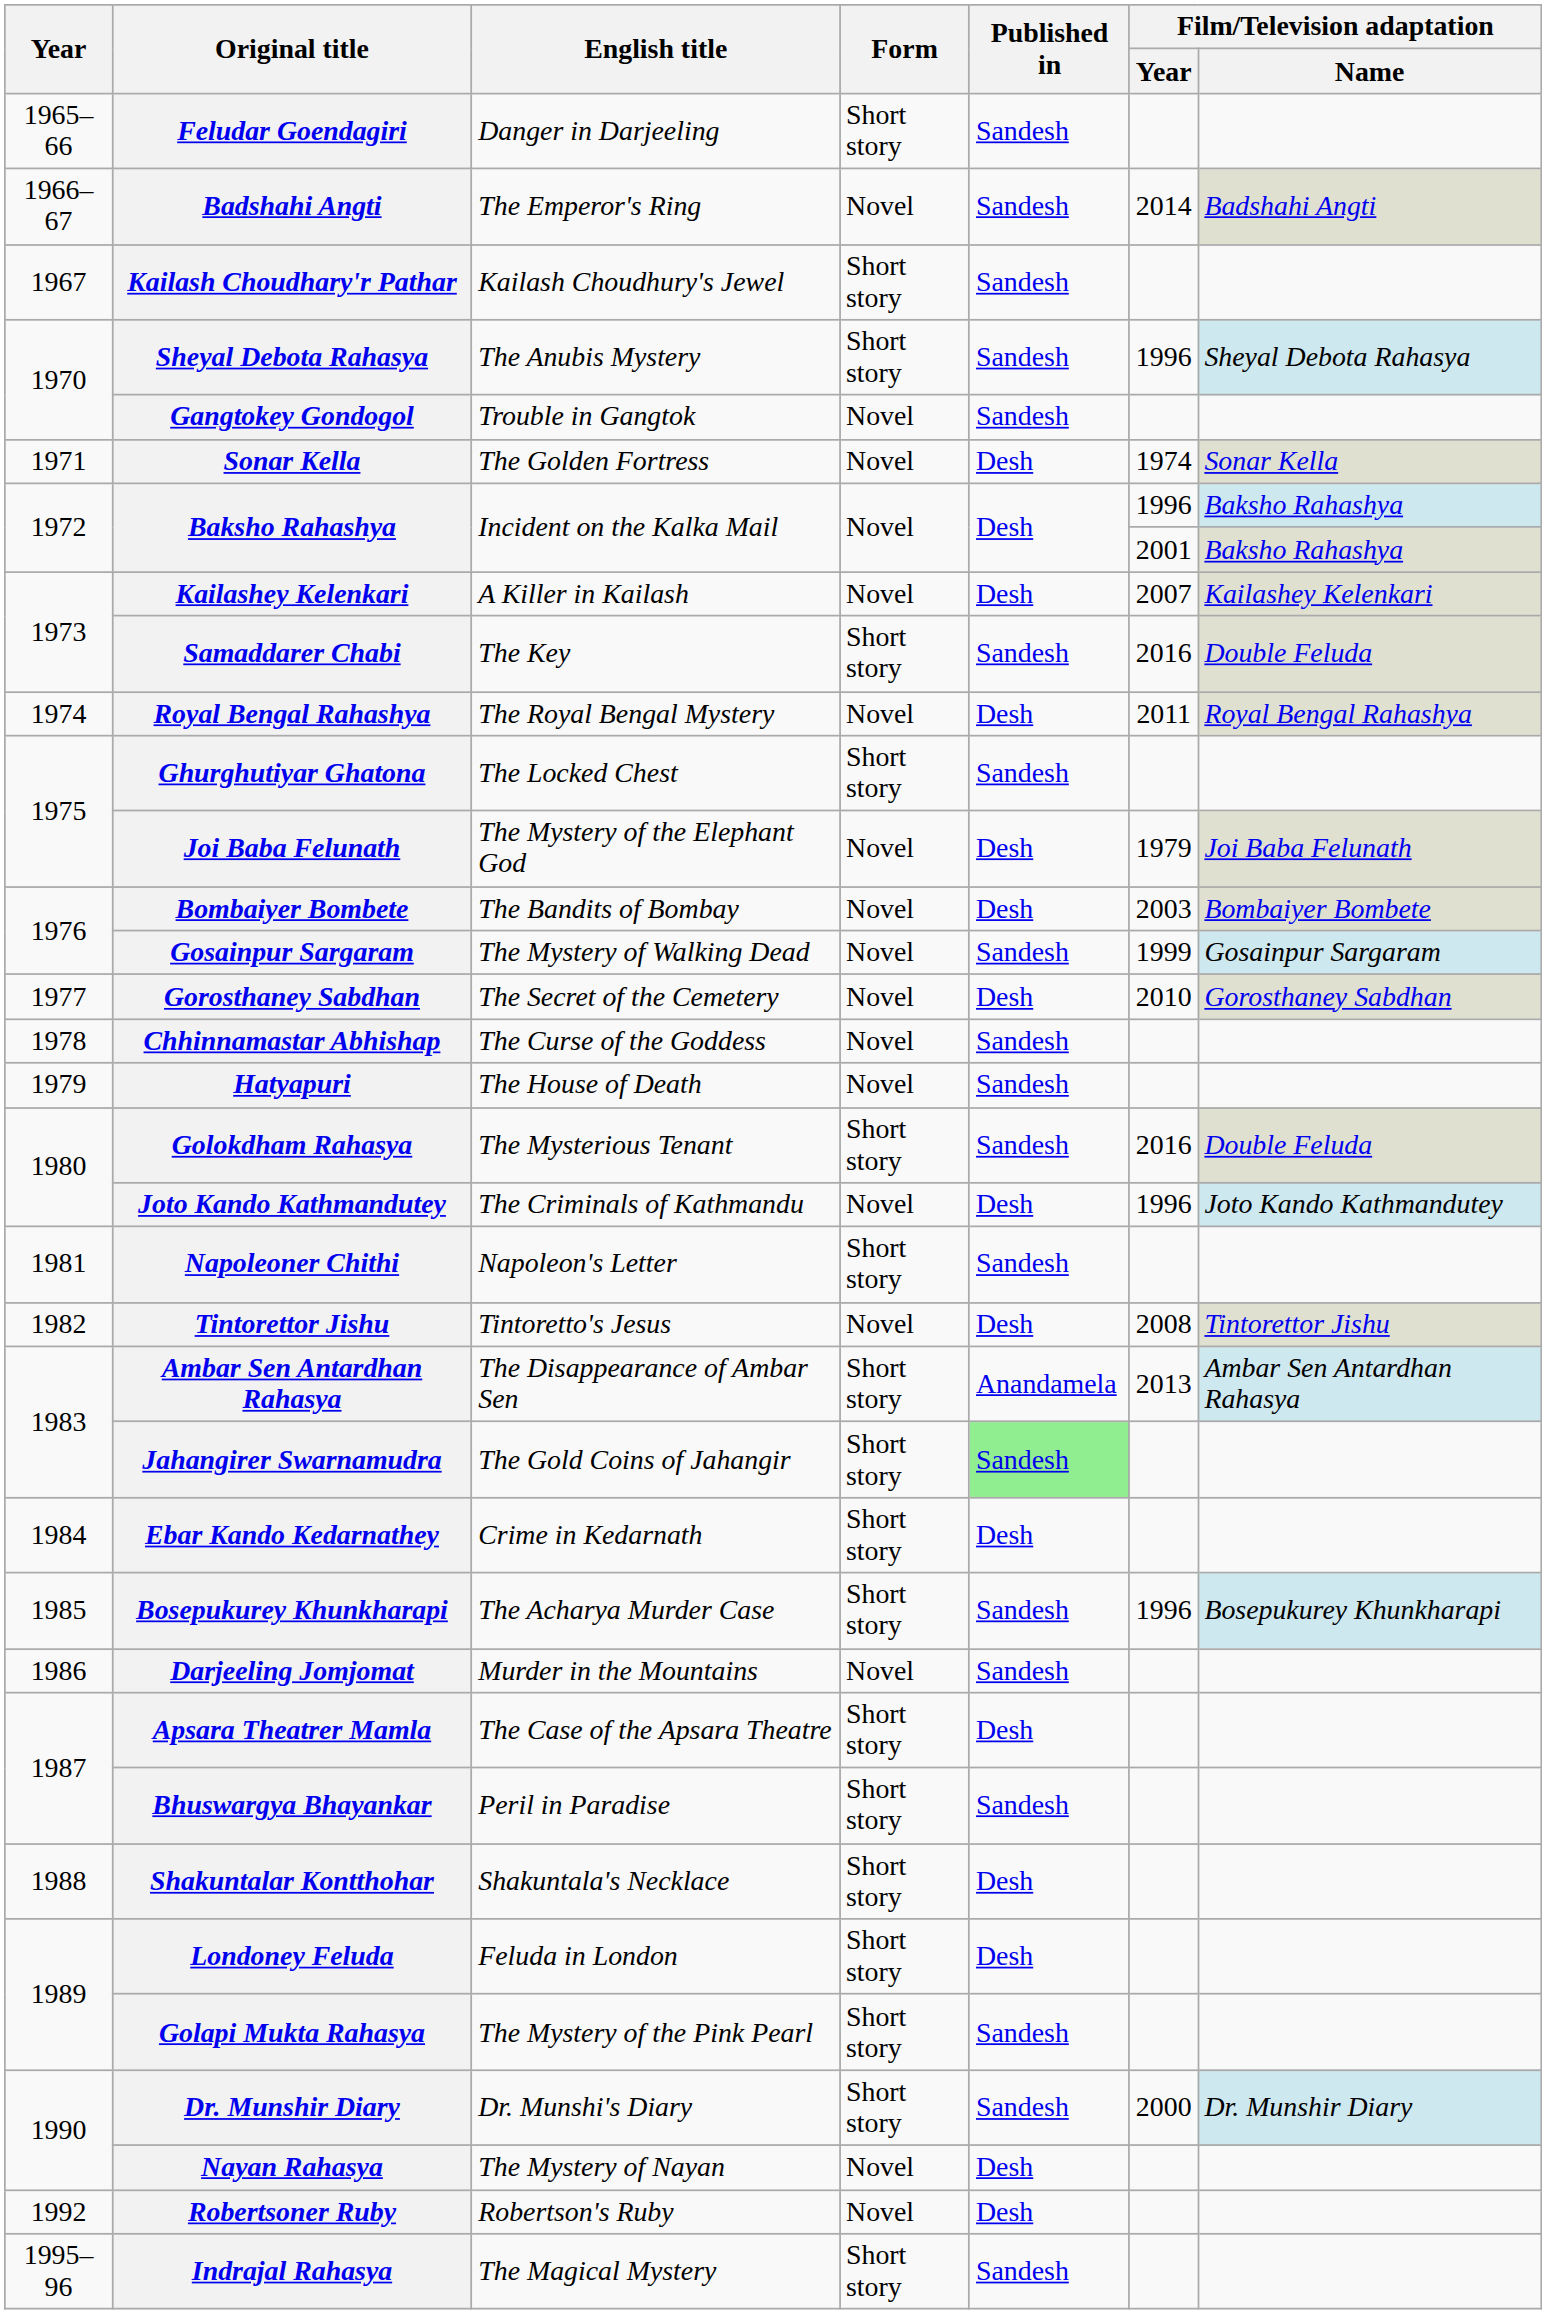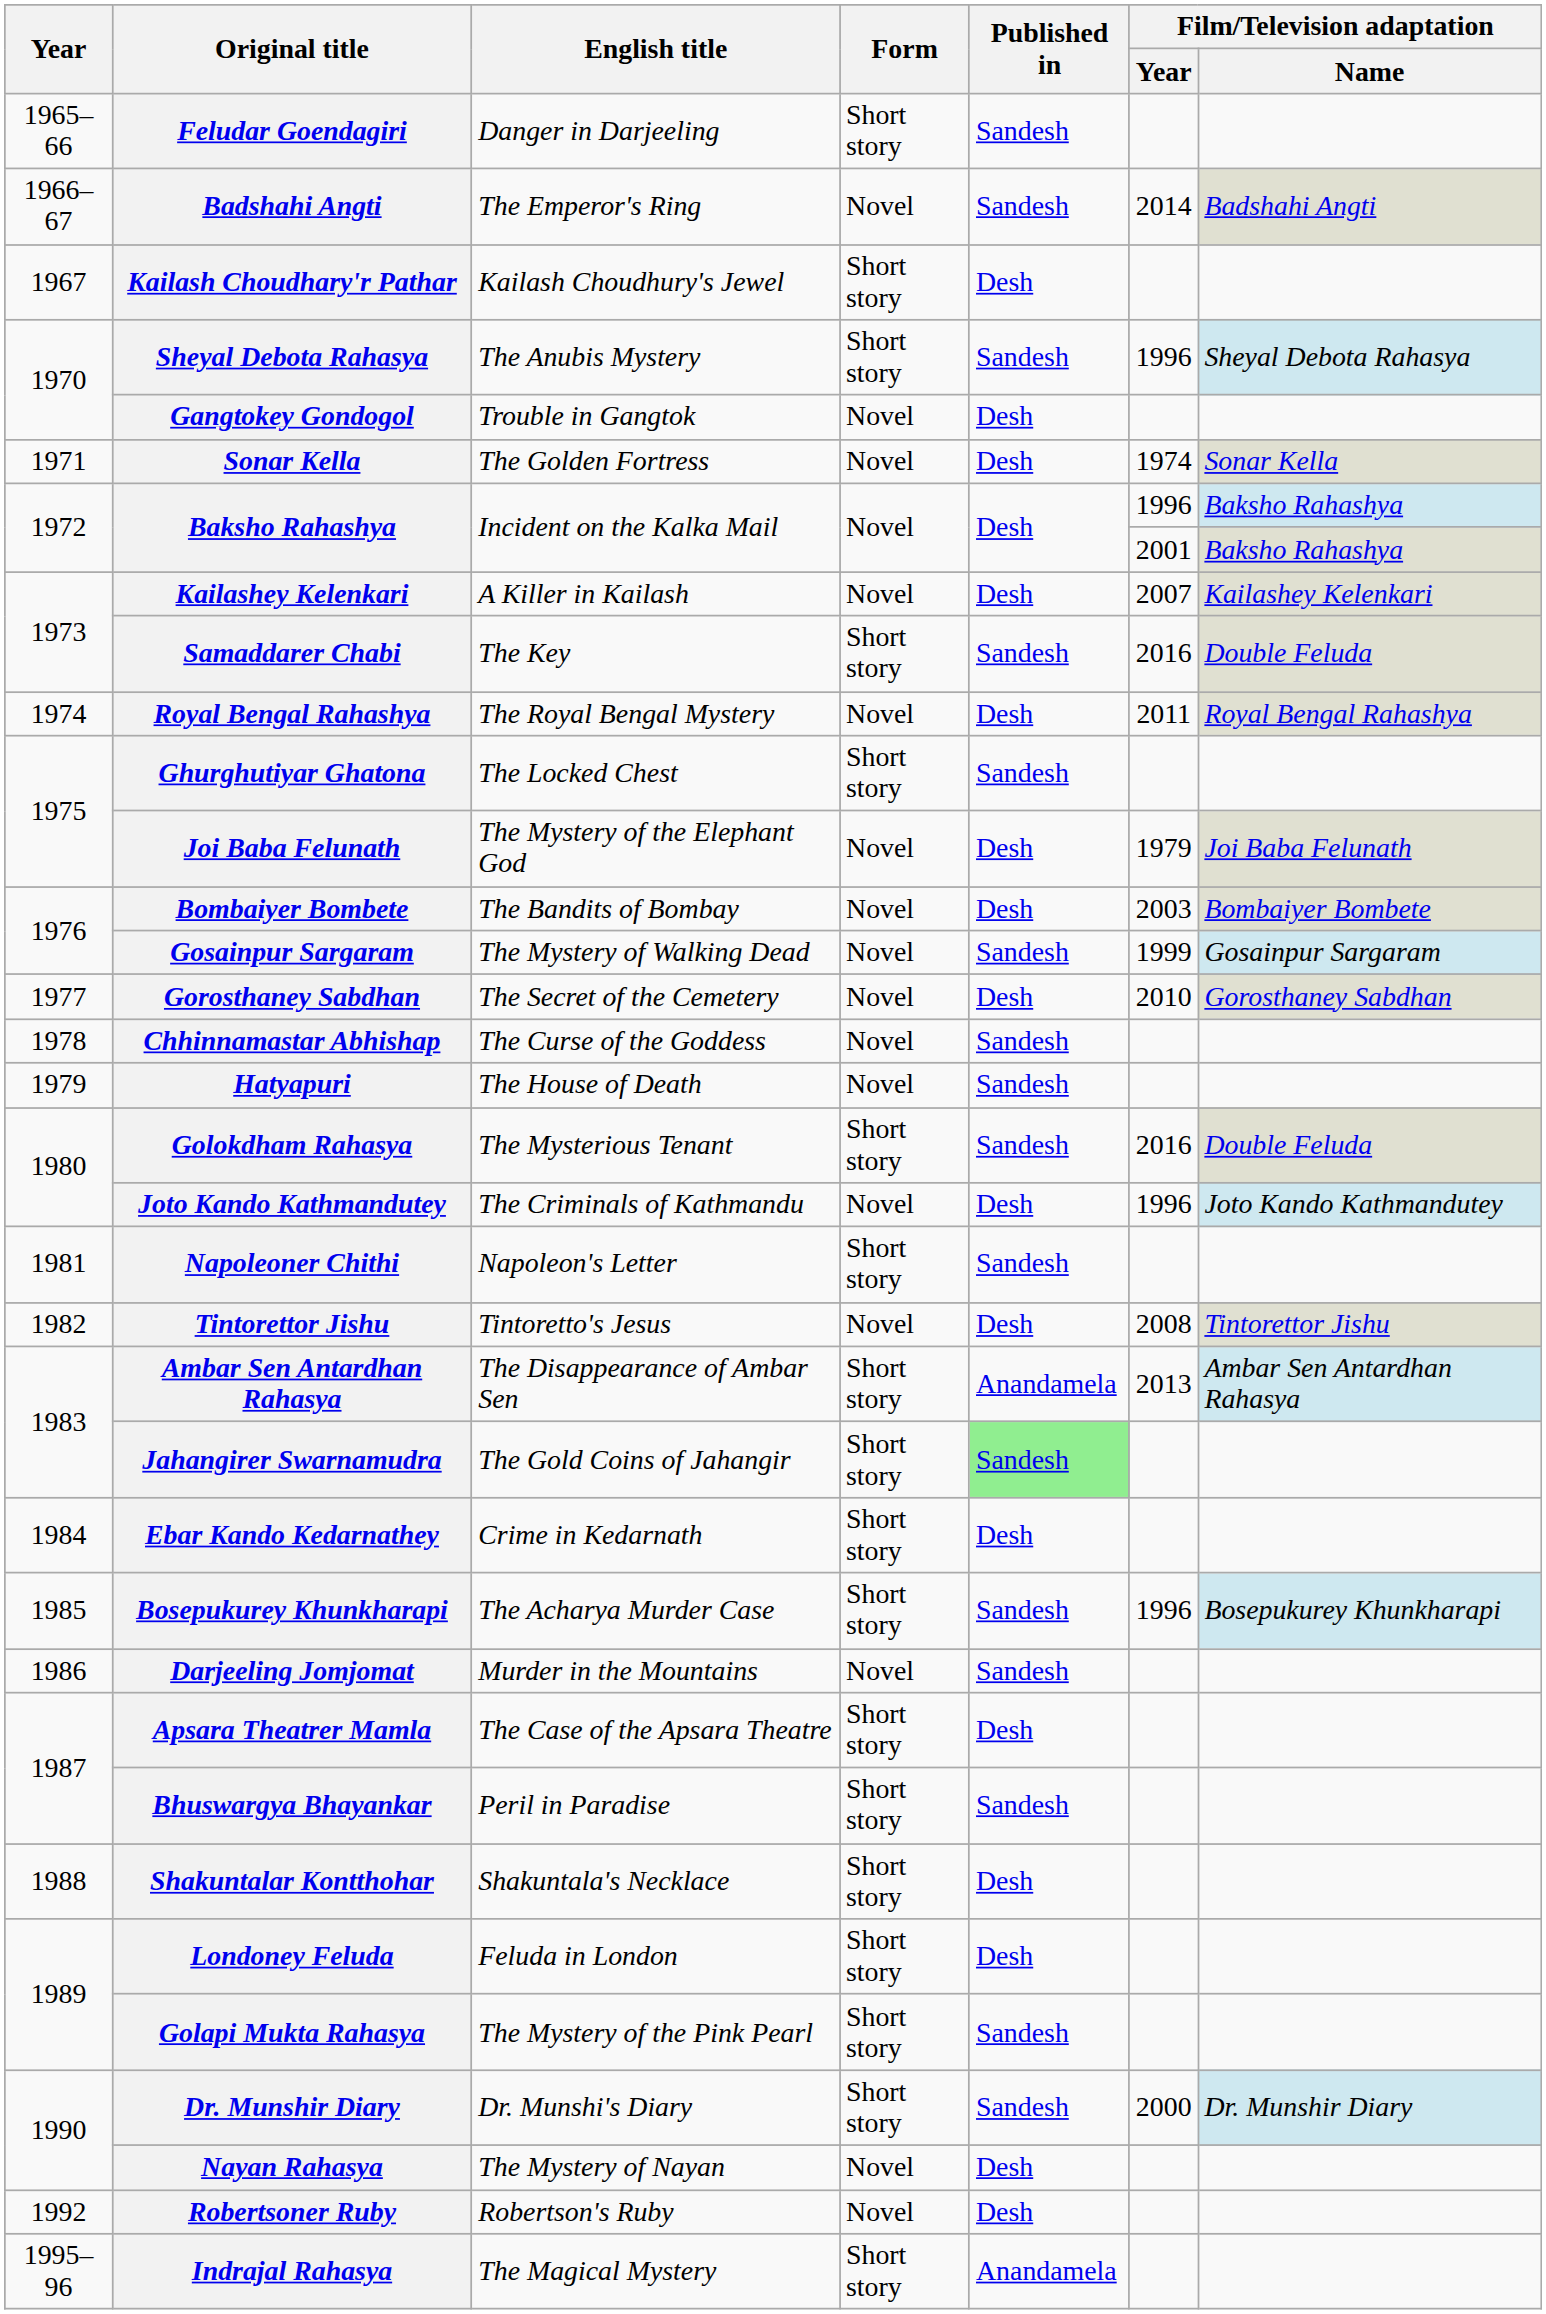 <table class="wikitable plainrowheaders sortable" style="width:100%">
 <tr>
 <th scope="col" rowspan="2">Year</th>
 <th scope="col" rowspan="2">Original title</th>
 <th scope="col" rowspan="2">English title</th>
 <th rowspan="2">Form</th>
 <th scope="col" rowspan="2">Published in</th>
 <th scope="col" colspan="2">Film/Television adaptation</th>
 </tr>
 <tr>
 <th scope="col">Year</th>
 <th scope="col">Name</th>
 </tr>
 <tr>
 <td style="text-align:center;">1965–66</td>
 <th scope="row"><em><a href='#'>Feludar Goendagiri</a></em></th>
 <td><em>Danger in Darjeeling</em></td>
 <td>Short story</td>
 <td><a href='#'>Sandesh</a></td>
 <td></td>
 <td></td>
 </tr>
 <tr>
 <td style="text-align:center;">1966–67</td>
 <th scope="row"><em><a href='#'>Badshahi Angti</a></em></th>
 <td><em>The Emperor's Ring</em></td>
 <td>Novel</td>
 <td><a href='#'>Sandesh</a></td>
 <td style="text-align:center;">2014</td>
 <td style="background-color:#E0E0D1;"><em><a href='#'>Badshahi Angti</a></em></td>
 </tr>
 <tr>
 <td style="text-align:center;">1967</td>
 <th scope="row"><em><a href='#'>Kailash Choudhary'r Pathar</a></em></th>
 <td><em>Kailash Choudhury's Jewel</em></td>
 <td>Short story</td>
-<td><a href='#'>Sandesh</a></td>
+<td><a href='#'>Desh</a></td>
 <td></td>
 <td></td>
 </tr>
 <tr>
 <td style="text-align:center;" rowspan="2">1970</td>
 <th scope="row"><em><a href='#'>Sheyal Debota Rahasya</a></em></th>
 <td><em>The Anubis Mystery</em></td>
 <td>Short story</td>
 <td><a href='#'>Sandesh</a></td>
 <td style="text-align:center;">1996</td>
 <td style="background-color:#CEE8F0;"><em>Sheyal Debota Rahasya</em></td>
 </tr>
 <tr>
 <th scope="row"><em><a href='#'>Gangtokey Gondogol</a></em></th>
 <td><em>Trouble in Gangtok</em></td>
 <td>Novel</td>
-<td><a href='#'>Sandesh</a></td>
+<td><a href='#'>Desh</a></td>
 <td></td>
 <td></td>
 </tr>
 <tr>
 <td style="text-align:center;">1971</td>
 <th scope="row"><em><a href='#'>Sonar Kella</a></em></th>
 <td><em>The Golden Fortress</em></td>
 <td>Novel</td>
 <td><a href='#'>Desh</a></td>
 <td style="text-align:center;">1974</td>
 <td style="background-color:#E0E0D1;"><em><a href='#'>Sonar Kella</a></em></td>
 </tr>
 <tr>
 <td style="text-align:center;" rowspan="2">1972</td>
 <th scope="row" rowspan="2"><em><a href='#'>Baksho Rahashya</a></em></th>
 <td rowspan="2"><em>Incident on the Kalka Mail</em></td>
 <td rowspan="2">Novel</td>
 <td rowspan="2"><a href='#'>Desh</a></td>
 <td style="text-align:center;">1996</td>
 <td style="background-color:#CEE8F0;"><em><a href='#'>Baksho Rahashya</a></em></td>
 </tr>
 <tr>
 <td style="text-align:center;">2001</td>
 <td style="background-color:#E0E0D1;"><em><a href='#'>Baksho Rahashya</a></em></td>
 </tr>
 <tr>
 <td style="text-align:center;" rowspan="2">1973</td>
 <th scope="row"><em><a href='#'>Kailashey Kelenkari</a></em></th>
 <td><em>A Killer in Kailash</em></td>
 <td>Novel</td>
 <td><a href='#'>Desh</a></td>
 <td style="text-align:center;">2007</td>
 <td style="background-color:#E0E0D1;"><em><a href='#'>Kailashey Kelenkari</a></em></td>
 </tr>
 <tr>
 <th scope="row"><em><a href='#'>Samaddarer Chabi</a></em></th>
 <td><em>The Key</em></td>
 <td>Short story</td>
 <td><a href='#'>Sandesh</a></td>
 <td style="text-align:center;">2016</td>
 <td style="background-color:#E0E0D1;"><em><a href='#'>Double Feluda</a></em></td>
 </tr>
 <tr>
 <td style="text-align:center;">1974</td>
 <th scope="row"><em><a href='#'>Royal Bengal Rahashya</a></em></th>
 <td><em>The Royal Bengal Mystery</em></td>
 <td>Novel</td>
 <td><a href='#'>Desh</a></td>
 <td style="text-align:center;">2011</td>
 <td style="background-color:#E0E0D1;"><em><a href='#'>Royal Bengal Rahashya</a></em></td>
 </tr>
 <tr>
 <td style="text-align:center;" rowspan="2">1975</td>
 <th scope="row"><em><a href='#'>Ghurghutiyar Ghatona</a></em></th>
 <td><em>The Locked Chest</em></td>
 <td>Short story</td>
 <td><a href='#'>Sandesh</a></td>
 <td></td>
 <td></td>
 </tr>
 <tr>
 <th scope="row"><em><a href='#'>Joi Baba Felunath</a></em></th>
 <td><em>The Mystery of the Elephant God</em></td>
 <td>Novel</td>
 <td><a href='#'>Desh</a></td>
 <td style="text-align:center;">1979</td>
 <td style="background-color:#E0E0D1;"><em><a href='#'>Joi Baba Felunath</a></em></td>
 </tr>
 <tr>
 <td style="text-align:center;" rowspan="2">1976</td>
 <th scope="row"><em><a href='#'>Bombaiyer Bombete</a></em></th>
 <td><em>The Bandits of Bombay</em></td>
 <td>Novel</td>
 <td><a href='#'>Desh</a></td>
 <td style="text-align:center;">2003</td>
 <td style="background-color:#E0E0D1;"><em><a href='#'>Bombaiyer Bombete</a></em></td>
 </tr>
 <tr>
 <th scope="row"><em><a href='#'>Gosainpur Sargaram</a></em></th>
 <td><em>The Mystery of Walking Dead</em></td>
 <td>Novel</td>
 <td><a href='#'>Sandesh</a></td>
 <td style="text-align:center;">1999</td>
 <td style="background-color:#CEE8F0;"><em>Gosainpur Sargaram</em></td>
 </tr>
 <tr>
 <td style="text-align:center;">1977</td>
 <th scope="row"><em><a href='#'>Gorosthaney Sabdhan</a></em></th>
 <td><em>The Secret of the Cemetery</em></td>
 <td>Novel</td>
 <td><a href='#'>Desh</a></td>
 <td style="text-align:center;">2010</td>
 <td style="background-color:#E0E0D1;"><em><a href='#'>Gorosthaney Sabdhan</a></em></td>
 </tr>
 <tr>
 <td style="text-align:center;">1978</td>
 <th scope="row"><em><a href='#'>Chhinnamastar Abhishap</a></em></th>
 <td><em>The Curse of the Goddess</em></td>
 <td>Novel</td>
 <td><a href='#'>Sandesh</a></td>
 <td></td>
 <td></td>
 </tr>
 <tr>
 <td style="text-align:center;">1979</td>
 <th scope="row"><em><a href='#'>Hatyapuri</a></em></th>
 <td><em>The House of Death</em></td>
 <td>Novel</td>
 <td><a href='#'>Sandesh</a></td>
 <td></td>
 <td></td>
 </tr>
 <tr>
 <td style="text-align:center;" rowspan="2">1980</td>
 <th scope="row"><em><a href='#'>Golokdham Rahasya</a></em></th>
 <td><em>The Mysterious Tenant</em></td>
 <td>Short story</td>
 <td><a href='#'>Sandesh</a></td>
 <td style="text-align:center;">2016</td>
 <td style="background-color:#E0E0D1;"><em><a href='#'>Double Feluda</a></em></td>
 </tr>
 <tr>
 <th scope="row"><em><a href='#'>Joto Kando Kathmandutey</a></em></th>
 <td><em>The Criminals of Kathmandu</em></td>
 <td>Novel</td>
 <td><a href='#'>Desh</a></td>
 <td style="text-align:center;">1996</td>
 <td style="background-color:#CEE8F0;"><em>Joto Kando Kathmandutey</em></td>
 </tr>
 <tr>
 <td style="text-align:center;">1981</td>
 <th scope="row"><em><a href='#'>Napoleoner Chithi</a></em></th>
 <td><em>Napoleon's Letter</em></td>
 <td>Short story</td>
 <td><a href='#'>Sandesh</a></td>
 <td></td>
 <td></td>
 </tr>
 <tr>
 <td style="text-align:center;">1982</td>
 <th scope="row"><em><a href='#'>Tintorettor Jishu</a></em></th>
 <td><em>Tintoretto's Jesus</em></td>
 <td>Novel</td>
 <td><a href='#'>Desh</a></td>
 <td style="text-align:center;">2008</td>
 <td style="background-color:#E0E0D1;"><em><a href='#'>Tintorettor Jishu</a></em></td>
 </tr>
 <tr>
 <td style="text-align:center;" rowspan="2">1983</td>
 <th scope="row"><em><a href='#'>Ambar Sen Antardhan Rahasya</a></em></th>
 <td><em>The Disappearance of Ambar Sen</em></td>
 <td>Short story</td>
 <td><a href='#'>Anandamela</a></td>
 <td style="text-align:center;">2013</td>
 <td style="background-color:#CEE8F0;"><em>Ambar Sen Antardhan Rahasya</em></td>
 </tr>
 <tr>
 <th scope="row"><em><a href='#'>Jahangirer Swarnamudra</a></em></th>
 <td><em>The Gold Coins of Jahangir</em></td>
 <td>Short story</td>
 <td style="background: lightgreen;"><a href='#'>Sandesh</a></td>
 <td></td>
 <td></td>
 </tr>
 <tr>
 <td style="text-align:center;">1984</td>
 <th scope="row"><em><a href='#'>Ebar Kando Kedarnathey</a></em></th>
 <td><em>Crime in Kedarnath</em></td>
 <td>Short story</td>
 <td><a href='#'>Desh</a></td>
 <td></td>
 <td></td>
 </tr>
 <tr>
 <td style="text-align:center;">1985</td>
 <th scope="row"><em><a href='#'>Bosepukurey Khunkharapi</a></em></th>
 <td><em>The Acharya Murder Case</em></td>
 <td>Short story</td>
 <td><a href='#'>Sandesh</a></td>
 <td style="text-align:center;">1996</td>
 <td style="background-color:#CEE8F0;"><em>Bosepukurey Khunkharapi</em></td>
 </tr>
 <tr>
 <td style="text-align:center;">1986</td>
 <th scope="row"><em><a href='#'>Darjeeling Jomjomat</a></em></th>
 <td><em>Murder in the Mountains</em></td>
 <td>Novel</td>
 <td><a href='#'>Sandesh</a></td>
 <td></td>
 <td></td>
 </tr>
 <tr>
 <td style="text-align:center;" rowspan="2">1987</td>
 <th scope="row"><em><a href='#'>Apsara Theatrer Mamla</a></em></th>
 <td><em>The Case of the Apsara Theatre</em></td>
 <td>Short story</td>
 <td><a href='#'>Desh</a></td>
 <td></td>
 <td></td>
 </tr>
 <tr>
 <th scope="row"><em><a href='#'>Bhuswargya Bhayankar</a></em></th>
 <td><em>Peril in Paradise</em></td>
 <td>Short story</td>
 <td><a href='#'>Sandesh</a></td>
 <td></td>
 <td></td>
 </tr>
 <tr>
 <td style="text-align:center;">1988</td>
 <th scope="row"><em><a href='#'>Shakuntalar Kontthohar</a></em></th>
 <td><em>Shakuntala's Necklace</em></td>
 <td>Short story</td>
 <td><a href='#'>Desh</a></td>
 <td></td>
 <td></td>
 </tr>
 <tr>
 <td style="text-align:center;" rowspan="2">1989</td>
 <th scope="row"><em><a href='#'>Londoney Feluda</a></em></th>
 <td><em>Feluda in London</em></td>
 <td>Short story</td>
 <td><a href='#'>Desh</a></td>
 <td></td>
 <td></td>
 </tr>
 <tr>
 <th scope="row"><em><a href='#'>Golapi Mukta Rahasya</a></em></th>
 <td><em>The Mystery of the Pink Pearl</em></td>
 <td>Short story</td>
 <td><a href='#'>Sandesh</a></td>
 <td></td>
 <td></td>
 </tr>
 <tr>
 <td style="text-align:center;" rowspan="2">1990</td>
 <th scope="row"><em><a href='#'>Dr. Munshir Diary</a></em></th>
 <td><em>Dr. Munshi's Diary</em></td>
 <td>Short story</td>
 <td><a href='#'>Sandesh</a></td>
 <td style="text-align:center;">2000</td>
 <td style="background-color:#CEE8F0;"><em>Dr. Munshir Diary</em></td>
 </tr>
 <tr>
 <th scope="row"><em><a href='#'>Nayan Rahasya</a></em></th>
 <td><em>The Mystery of Nayan</em></td>
 <td>Novel</td>
 <td><a href='#'>Desh</a></td>
 <td></td>
 <td></td>
 </tr>
 <tr>
 <td style="text-align:center;">1992</td>
 <th scope="row"><em><a href='#'>Robertsoner Ruby</a></em></th>
 <td><em>Robertson's Ruby</em></td>
 <td>Novel</td>
 <td><a href='#'>Desh</a></td>
 <td></td>
 <td></td>
 </tr>
 <tr>
 <td style="text-align:center;">1995–96</td>
 <th scope="row"><em><a href='#'>Indrajal Rahasya</a></em></th>
 <td><em>The Magical Mystery</em></td>
 <td>Short story</td>
-<td><a href='#'>Sandesh</a></td>
+<td><a href='#'>Anandamela</a></td>
 <td></td>
 <td></td>
 </tr>
 </table>
